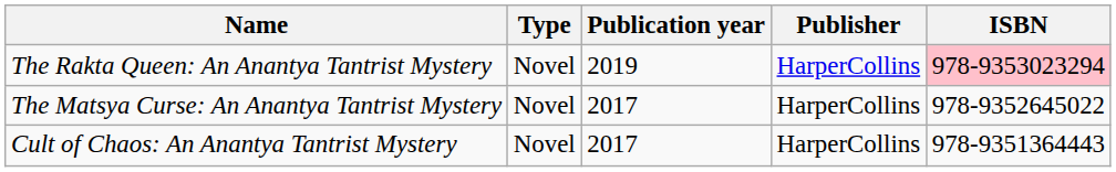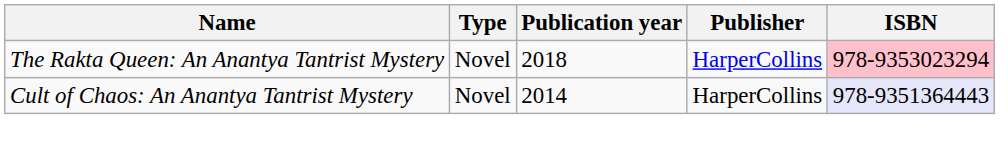 <table class="wikitable">
 <tr>
 <th>Name</th>
 <th>Type</th>
 <th>Publication year</th>
 <th>Publisher</th>
 <th>ISBN</th>
 </tr>
 <tr>
 <td><em>The Rakta Queen: An Anantya Tantrist Mystery</em></td>
 <td>Novel</td>
-<td>2019</td>
+<td>2018</td>
 <td><a href='#'>HarperCollins</a></td>
 <td style="background: pink;">978-9353023294</td>
 </tr>
 <tr>
-<td><em>The Matsya Curse: An Anantya Tantrist Mystery</em></td>
-<td>Novel</td>
-<td>2017</td>
-<td>HarperCollins</td>
-<td>978-9352645022</td>
-</tr>
-<tr>
 <td><em>Cult of Chaos: An Anantya Tantrist Mystery</em></td>
 <td>Novel</td>
-<td>2017</td>
+<td>2014</td>
 <td>HarperCollins</td>
-<td>978-9351364443</td>
+<td style="background: lavender;">978-9351364443</td>
 </tr>
 </table>
